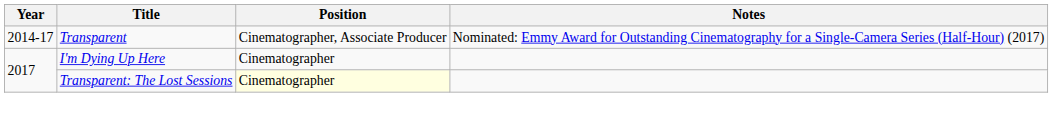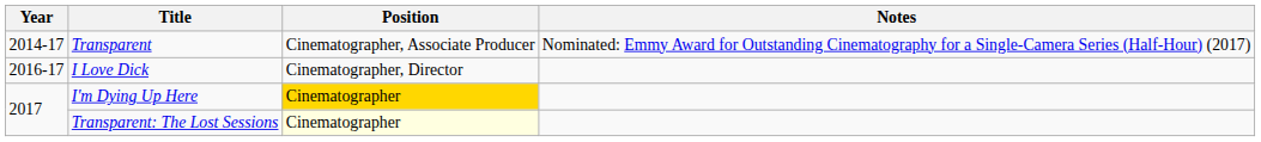 <table class="wikitable">
 <tr>
 <th>Year</th>
 <th>Title</th>
 <th>Position</th>
 <th>Notes</th>
 </tr>
 <tr>
 <td>2014-17</td>
 <td><em><a href='#'>Transparent</a></em></td>
 <td>Cinematographer, Associate Producer</td>
 <td>Nominated: <a href='#'>Emmy Award for Outstanding Cinematography for a Single-Camera Series (Half-Hour)</a> (2017)</td>
 </tr>
 <tr>
+<td>2016-17</td>
+<td><em><a href='#'>I Love Dick</a></em></td>
+<td>Cinematographer, Director</td>
+<td></td>
+</tr>
+<tr>
 <td rowspan="2">2017</td>
 <td><em><a href='#'>I'm Dying Up Here</a></em></td>
-<td>Cinematographer</td>
+<td style="background: gold;">Cinematographer</td>
 <td></td>
 </tr>
 <tr>
 <td><em><a href='#'>Transparent: The Lost Sessions</a></em></td>
 <td style="background: lightyellow;">Cinematographer</td>
 <td></td>
 </tr>
 </table>
